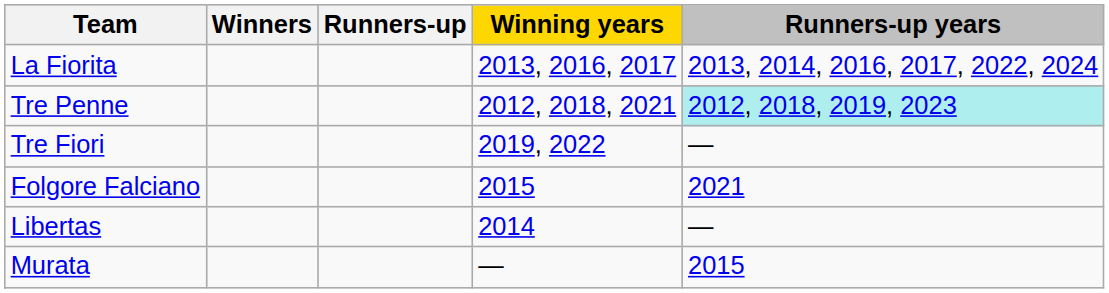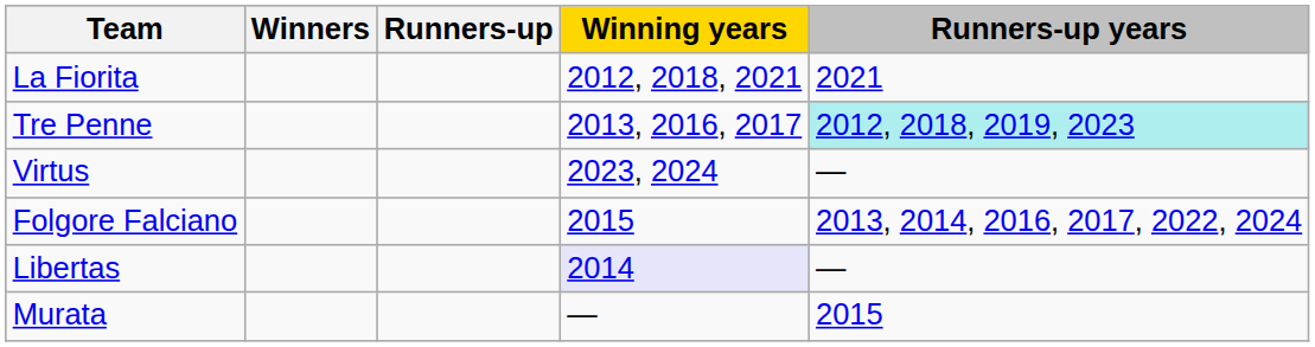 <table class="wikitable sortable" align="center">
 <tr>
 <th>Team</th>
 <th>Winners</th>
 <th>Runners-up</th>
 <th style="background:gold;" class=unsortable><strong>Winning years</strong></th>
 <th style="background:silver;" class=unsortable><strong>Runners-up years</strong></th>
 </tr>
 <tr>
 <td><a href='#'>La Fiorita</a></td>
 <td></td>
 <td></td>
-<td><a href='#'>2013</a>, <a href='#'>2016</a>, <a href='#'>2017</a></td>
-<td><a href='#'>2013</a>, <a href='#'>2014</a>, <a href='#'>2016</a>, <a href='#'>2017</a>, <a href='#'>2022</a>, <a href='#'>2024</a></td>
+<td><a href='#'>2012</a>, <a href='#'>2018</a>, <a href='#'>2021</a></td>
+<td><a href='#'>2021</a></td>
 </tr>
 <tr>
 <td><a href='#'>Tre Penne</a></td>
 <td></td>
 <td></td>
-<td><a href='#'>2012</a>, <a href='#'>2018</a>, <a href='#'>2021</a></td>
+<td><a href='#'>2013</a>, <a href='#'>2016</a>, <a href='#'>2017</a></td>
 <td style="background: paleturquoise;"><a href='#'>2012</a>, <a href='#'>2018</a>, <a href='#'>2019</a>, <a href='#'>2023</a></td>
 </tr>
 <tr>
-<td><a href='#'>Tre Fiori</a></td>
+<td><a href='#'>Virtus</a></td>
 <td></td>
 <td></td>
-<td><a href='#'>2019</a>, <a href='#'>2022</a></td>
+<td><a href='#'>2023</a>, <a href='#'>2024</a></td>
 <td>—</td>
 </tr>
 <tr>
 <td><a href='#'>Folgore Falciano</a></td>
 <td></td>
 <td></td>
 <td><a href='#'>2015</a></td>
-<td><a href='#'>2021</a></td>
+<td><a href='#'>2013</a>, <a href='#'>2014</a>, <a href='#'>2016</a>, <a href='#'>2017</a>, <a href='#'>2022</a>, <a href='#'>2024</a></td>
 </tr>
 <tr>
 <td><a href='#'>Libertas</a></td>
 <td></td>
 <td></td>
-<td><a href='#'>2014</a></td>
+<td style="background: lavender;"><a href='#'>2014</a></td>
 <td>—</td>
 </tr>
 <tr>
 <td><a href='#'>Murata</a></td>
 <td></td>
 <td></td>
 <td>—</td>
 <td><a href='#'>2015</a></td>
 </tr>
 </table>
